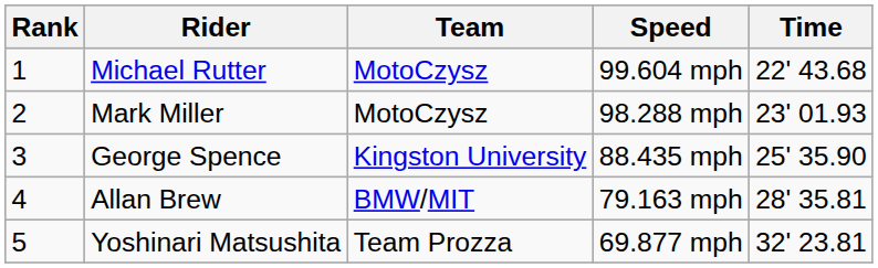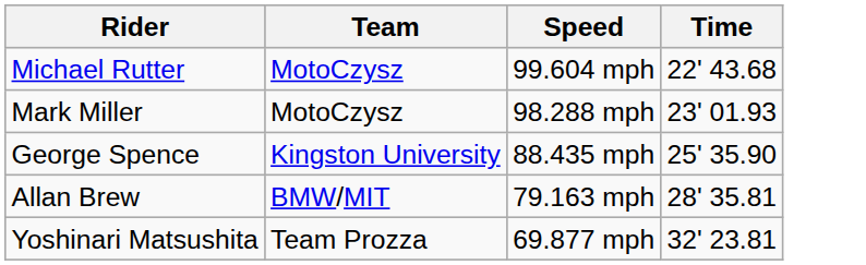 <table class="wikitable" style="font-size: 95%;">
 <tr style="background:#efefef;">
-<th>Rank</th>
 <th>Rider</th>
 <th>Team</th>
 <th>Speed</th>
 <th>Time</th>
 </tr>
 <tr>
-<td>1</td>
 <td> <a href='#'>Michael Rutter</a></td>
 <td><a href='#'>MotoCzysz</a></td>
 <td>99.604 mph</td>
 <td>22' 43.68</td>
 </tr>
 <tr>
-<td>2</td>
 <td> Mark Miller</td>
 <td>MotoCzysz</td>
 <td>98.288 mph</td>
 <td>23' 01.93</td>
 </tr>
 <tr>
-<td>3</td>
 <td> George Spence</td>
 <td><a href='#'>Kingston University</a></td>
 <td>88.435 mph</td>
 <td>25' 35.90</td>
 </tr>
 <tr>
-<td>4</td>
 <td> Allan Brew</td>
 <td><a href='#'>BMW</a>/<a href='#'>MIT</a></td>
 <td>79.163 mph</td>
 <td>28' 35.81</td>
 </tr>
 <tr>
-<td>5</td>
 <td> Yoshinari Matsushita</td>
 <td>Team Prozza</td>
 <td>69.877 mph</td>
 <td>32' 23.81</td>
 </tr>
 </table>
